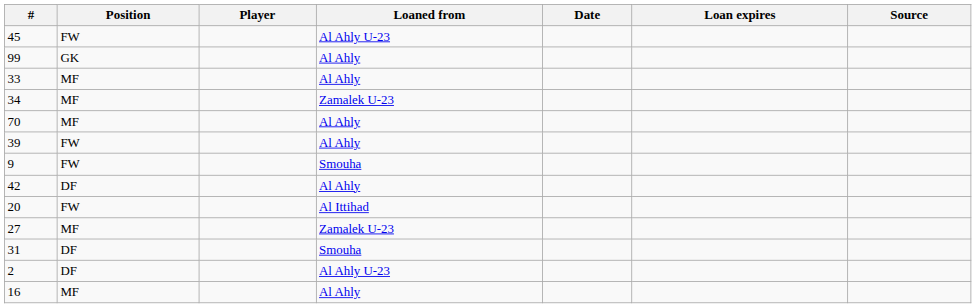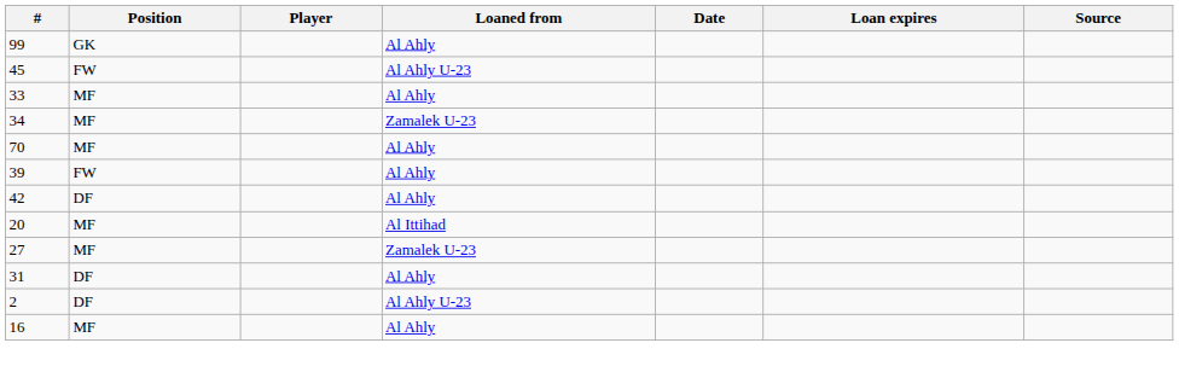 <table class="wikitable sortable" style="width:90%; text-align:center; font-size:95%; text-align:left;">
 <tr>
 <th>#</th>
 <th>Position</th>
 <th>Player</th>
 <th>Loaned from</th>
 <th>Date</th>
 <th>Loan expires</th>
 <th>Source</th>
 </tr>
 <tr>
-<td>45</td>
-<td>FW</td>
+<td>99</td>
+<td>GK</td>
 <td></td>
-<td> <a href='#'>Al Ahly U-23</a></td>
+<td> <a href='#'>Al Ahly</a></td>
 <td></td>
 <td></td>
 <td></td>
 </tr>
 <tr>
-<td>99</td>
-<td>GK</td>
+<td>45</td>
+<td>FW</td>
 <td></td>
-<td> <a href='#'>Al Ahly</a></td>
+<td> <a href='#'>Al Ahly U-23</a></td>
 <td></td>
 <td></td>
 <td></td>
 </tr>
 <tr>
 <td>33</td>
 <td>MF</td>
 <td></td>
 <td> <a href='#'>Al Ahly</a></td>
 <td></td>
 <td></td>
 <td></td>
 </tr>
 <tr>
 <td>34</td>
 <td>MF</td>
 <td></td>
 <td> <a href='#'>Zamalek U-23</a></td>
 <td></td>
 <td></td>
 <td></td>
 </tr>
 <tr>
 <td>70</td>
 <td>MF</td>
 <td></td>
 <td> <a href='#'>Al Ahly</a></td>
 <td></td>
 <td></td>
 <td></td>
 </tr>
 <tr>
 <td>39</td>
 <td>FW</td>
 <td></td>
 <td> <a href='#'>Al Ahly</a></td>
 <td></td>
 <td></td>
 <td></td>
 </tr>
 <tr>
-<td>9</td>
-<td>FW</td>
-<td></td>
-<td> <a href='#'>Smouha</a></td>
-<td></td>
-<td></td>
-<td></td>
-</tr>
-<tr>
 <td>42</td>
 <td>DF</td>
 <td></td>
 <td> <a href='#'>Al Ahly</a></td>
 <td></td>
 <td></td>
 <td></td>
 </tr>
 <tr>
 <td>20</td>
-<td>FW</td>
+<td>MF</td>
 <td></td>
 <td> <a href='#'>Al Ittihad</a></td>
 <td></td>
 <td></td>
 <td></td>
 </tr>
 <tr>
 <td>27</td>
 <td>MF</td>
 <td></td>
 <td> <a href='#'>Zamalek U-23</a></td>
 <td></td>
 <td></td>
 <td></td>
 </tr>
 <tr>
 <td>31</td>
 <td>DF</td>
 <td></td>
-<td> <a href='#'>Smouha</a></td>
+<td> <a href='#'>Al Ahly</a></td>
 <td></td>
 <td></td>
 <td></td>
 </tr>
 <tr>
 <td>2</td>
 <td>DF</td>
 <td></td>
 <td> <a href='#'>Al Ahly U-23</a></td>
 <td></td>
 <td></td>
 <td></td>
 </tr>
 <tr>
 <td>16</td>
 <td>MF</td>
 <td></td>
 <td> <a href='#'>Al Ahly</a></td>
 <td></td>
 <td></td>
 <td></td>
 </tr>
 </table>
